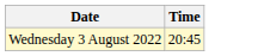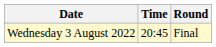 <table class="wikitable">
 <tr>
 <th>Date</th>
 <th>Time</th>
+<th>Round</th>
 </tr>
 <tr>
 <td style=background:lemonchiffon>Wednesday 3 August 2022</td>
 <td style=background:lemonchiffon>20:45</td>
+<td style=background:lemonchiffon>Final</td>
 </tr>
 </table>
